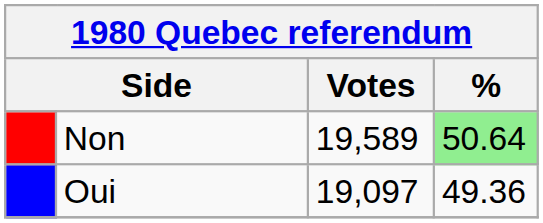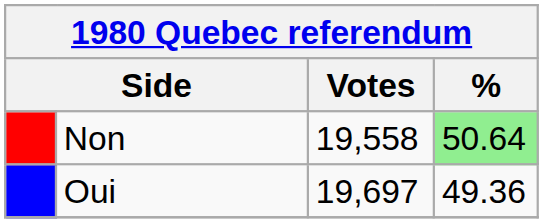 <table class="wikitable" style="font-size: 95%; clear:both">
 <tr style="background-color:#E9E9E9">
 <th colspan=4><a href='#'>1980 Quebec referendum</a></th>
 </tr>
 <tr style="background-color:#E9E9E9">
 <th colspan=2 style="width: 130px">Side</th>
 <th style="width: 50px">Votes</th>
 <th style="width: 40px">%</th>
 </tr>
 <tr>
 <td bgcolor="red"></td>
 <td>Non</td>
-<td>19,589</td>
+<td>19,558</td>
 <td style="background: lightgreen;">50.64</td>
 </tr>
 <tr>
 <td bgcolor="blue"></td>
 <td>Oui</td>
-<td>19,097</td>
+<td>19,697</td>
 <td>49.36</td>
 </tr>
 <tr>
 </tr>
 </table>
